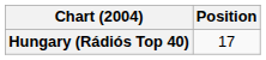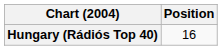 <table class="wikitable plainrowheaders" style="text-align:center">
 <tr>
 <th scope="col">Chart (2004)</th>
 <th scope="col">Position</th>
 </tr>
 <tr>
 <th scope="row">Hungary (Rádiós Top 40)</th>
-<td>17</td>
+<td>16</td>
 </tr>
 </table>
